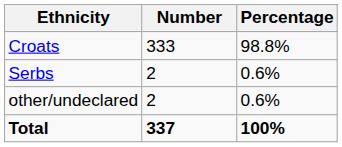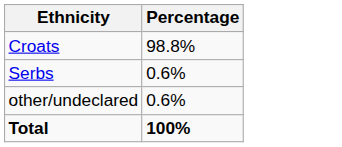 <table class="wikitable">
 <tr>
 <th width="100px">Ethnicity</th>
-<th width="80px">Number</th>
 <th width="80px">Percentage</th>
 </tr>
 <tr>
 <td><a href='#'>Croats</a></td>
-<td>333</td>
 <td>98.8%</td>
 </tr>
 <tr>
 <td><a href='#'>Serbs</a></td>
-<td>2</td>
 <td>0.6%</td>
 </tr>
 <tr>
 <td>other/undeclared</td>
-<td>2</td>
 <td>0.6%</td>
 </tr>
 <tr>
 <td><strong>Total</strong></td>
-<td><strong>337</strong></td>
 <td><strong>100%</strong></td>
 </tr>
 </table>
